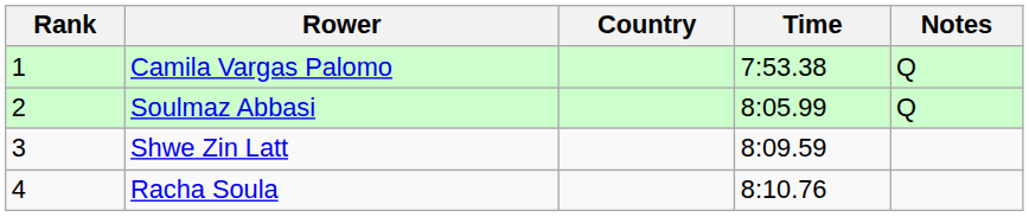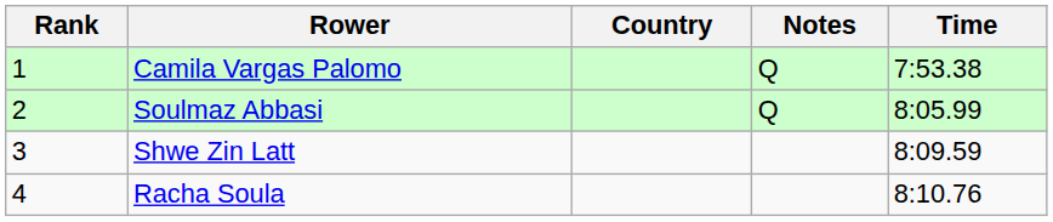 <table class="wikitable sortable" width=50%>
 <tr>
 <th>Rank</th>
 <th>Rower</th>
 <th>Country</th>
+<th>Notes</th>
 <th>Time</th>
-<th>Notes</th>
 </tr>
 <tr bgcolor=ccffcc>
 <td>1</td>
 <td><a href='#'>Camila Vargas Palomo</a></td>
 <td></td>
+<td>Q</td>
 <td>7:53.38</td>
-<td>Q</td>
 </tr>
 <tr bgcolor=ccffcc>
 <td>2</td>
 <td><a href='#'>Soulmaz Abbasi</a></td>
 <td></td>
+<td>Q</td>
 <td>8:05.99</td>
-<td>Q</td>
 </tr>
 <tr>
 <td>3</td>
 <td><a href='#'>Shwe Zin Latt</a></td>
 <td></td>
+<td></td>
 <td>8:09.59</td>
-<td></td>
 </tr>
 <tr>
 <td>4</td>
 <td><a href='#'>Racha Soula</a></td>
 <td></td>
+<td></td>
 <td>8:10.76</td>
-<td></td>
 </tr>
 </table>
